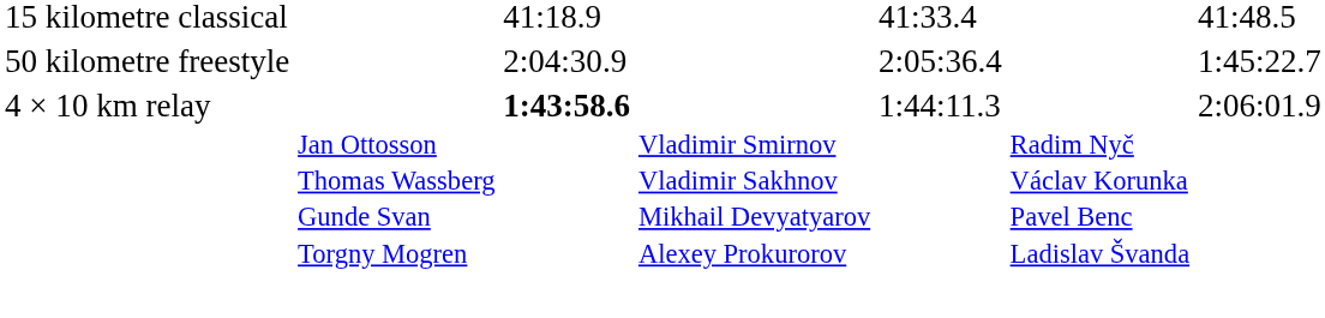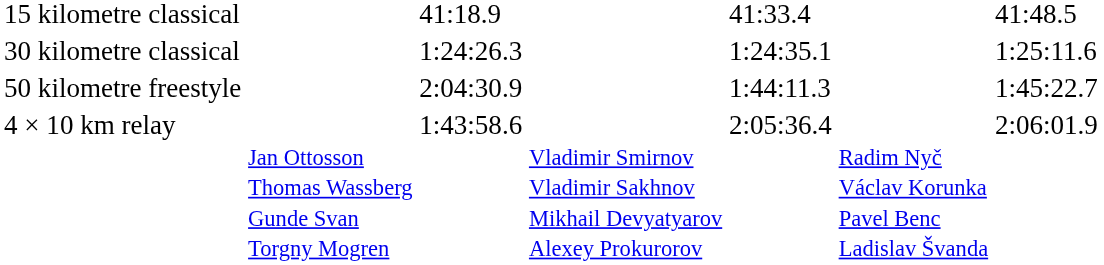 <table>
 <tr valign="top">
 <td>15 kilometre classical<br></td>
 <td></td>
 <td>41:18.9</td>
 <td></td>
 <td>41:33.4</td>
 <td></td>
 <td>41:48.5</td>
 </tr>
 <tr valign="top">
+<td>30 kilometre classical<br></td>
+<td></td>
+<td>1:24:26.3</td>
+<td></td>
+<td>1:24:35.1</td>
+<td></td>
+<td>1:25:11.6</td>
+</tr>
+<tr valign="top">
 <td>50 kilometre freestyle<br></td>
 <td></td>
 <td>2:04:30.9</td>
 <td></td>
-<td>2:05:36.4</td>
+<td>1:44:11.3</td>
 <td></td>
 <td>1:45:22.7</td>
 </tr>
 <tr valign="top">
 <td>4 × 10 km relay<br></td>
 <td><br><small><a href='#'>Jan Ottosson</a><br><a href='#'>Thomas Wassberg</a><br><a href='#'>Gunde Svan</a><br><a href='#'>Torgny Mogren</a></small></td>
-<td><strong>1:43:58.6</strong></td>
+<td>1:43:58.6</td>
 <td><br><small><a href='#'>Vladimir Smirnov</a><br><a href='#'>Vladimir Sakhnov</a><br><a href='#'>Mikhail Devyatyarov</a><br><a href='#'>Alexey Prokurorov</a></small></td>
-<td>1:44:11.3</td>
+<td>2:05:36.4</td>
 <td><br><small><a href='#'>Radim Nyč</a><br><a href='#'>Václav Korunka</a><br><a href='#'>Pavel Benc</a><br><a href='#'>Ladislav Švanda</a></small></td>
 <td>2:06:01.9</td>
 </tr>
 </table>
